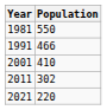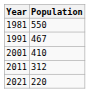 <table class=wikitable>
 <tr>
 <th>Year</th>
 <th>Population</th>
 </tr>
 <tr>
 <td>1981</td>
 <td>550</td>
 </tr>
 <tr>
 <td>1991</td>
-<td>466</td>
+<td>467</td>
 </tr>
 <tr>
 <td>2001</td>
 <td>410</td>
 </tr>
 <tr>
 <td>2011</td>
-<td>302</td>
+<td>312</td>
 </tr>
 <tr>
 <td>2021</td>
 <td>220</td>
 </tr>
 </table>
